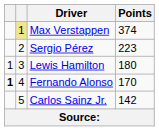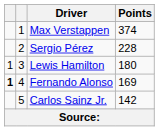 <table class="wikitable" style="font-size: 85%;">
 <tr>
 <th scope="col"></th>
 <th scope="col"></th>
 <th scope="col">Driver</th>
 <th scope="col">Points</th>
 </tr>
 <tr>
 <td align="left"></td>
-<td align="center" style="background: khaki;">1</td>
+<td align="center">1</td>
 <td> <a href='#'>Max Verstappen</a></td>
 <td align="left">374</td>
 </tr>
 <tr>
 <td align="left"></td>
 <td align="center">2</td>
 <td> <a href='#'>Sergio Pérez</a></td>
-<td align="left">223</td>
+<td align="left">228</td>
 </tr>
 <tr>
 <td align="left"> 1</td>
 <td align="center">3</td>
 <td> <a href='#'>Lewis Hamilton</a></td>
 <td align="left">180</td>
 </tr>
 <tr>
 <td align="left"><strong> 1</strong></td>
 <td align="center">4</td>
 <td> <a href='#'>Fernando Alonso</a></td>
-<td align="left">170</td>
+<td align="left">169</td>
 </tr>
 <tr>
 <td align="left"></td>
 <td align="center">5</td>
 <td> <a href='#'>Carlos Sainz Jr.</a></td>
 <td align="left">142</td>
 </tr>
 <tr>
 <th colspan=4>Source:</th>
 </tr>
 </table>
